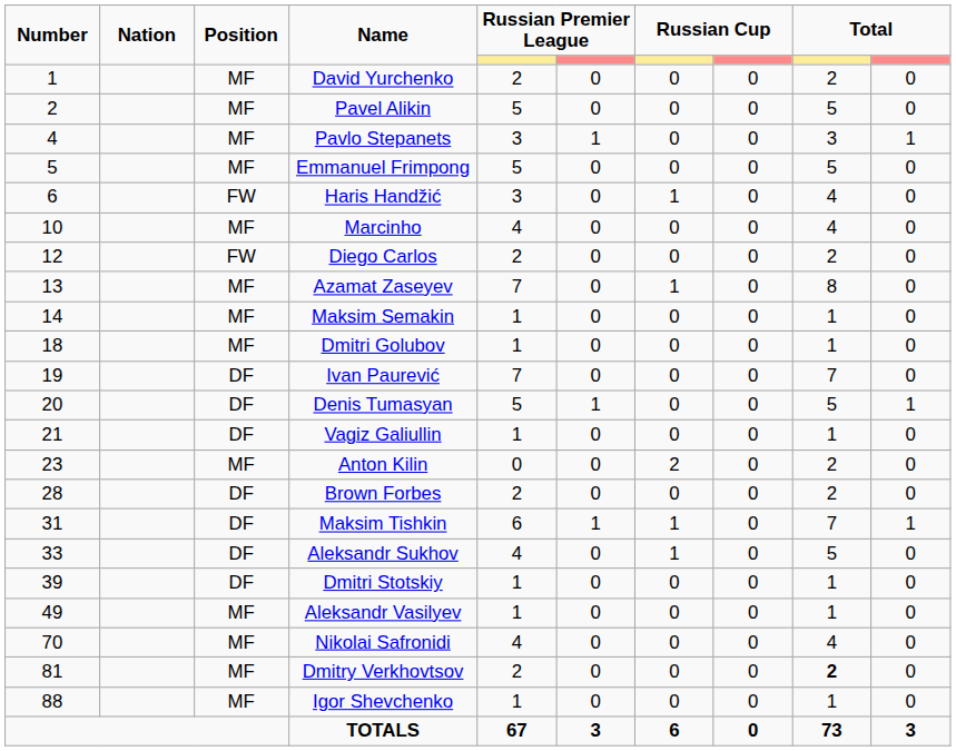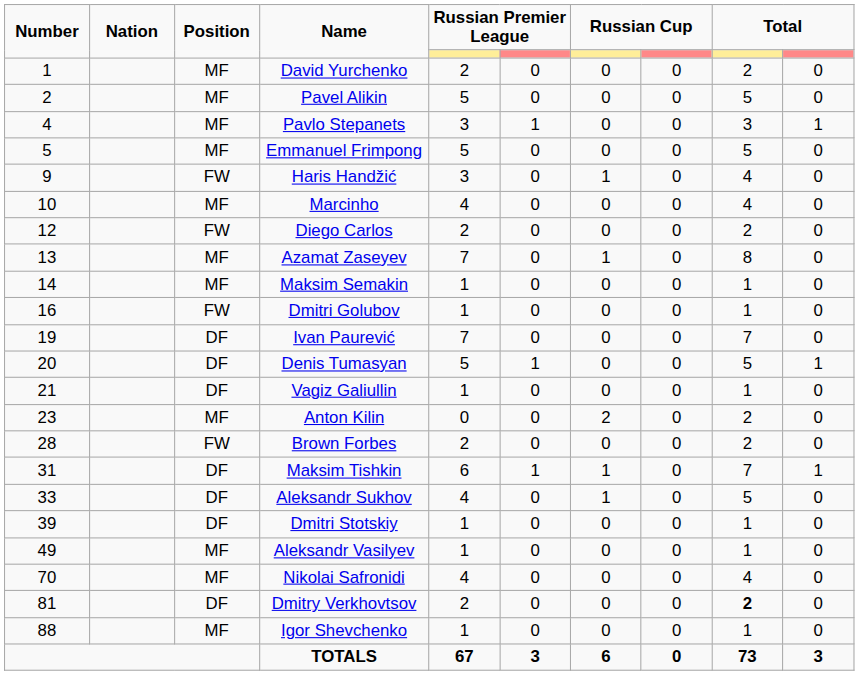 <table class="wikitable" style="font-size: 100%; text-align: center;">
 <tr>
 <td rowspan="2" width="10%" align="center"><strong>Number</strong></td>
 <td rowspan="2" width="10%" align="center"><strong>Nation</strong></td>
 <td rowspan="2" width="10%" align="center"><strong>Position</strong></td>
 <td rowspan="2" width="20%" align="center"><strong>Name</strong></td>
 <td colspan="2" align="center"><strong>Russian Premier League</strong></td>
 <td colspan="2" align="center"><strong>Russian Cup</strong></td>
 <td colspan="2" align="center"><strong>Total</strong></td>
 </tr>
 <tr>
 <th width=60 style="background: #FFEE99"></th>
 <th width=60 style="background: #FF8888"></th>
 <th width=60 style="background: #FFEE99"></th>
 <th width=60 style="background: #FF8888"></th>
 <th width=60 style="background: #FFEE99"></th>
 <th width=60 style="background: #FF8888"></th>
 </tr>
 <tr>
 <td>1</td>
 <td></td>
 <td>MF</td>
 <td><a href='#'>David Yurchenko</a></td>
 <td>2</td>
 <td>0</td>
 <td>0</td>
 <td>0</td>
 <td>2</td>
 <td>0</td>
 </tr>
 <tr>
 <td>2</td>
 <td></td>
 <td>MF</td>
 <td><a href='#'>Pavel Alikin</a></td>
 <td>5</td>
 <td>0</td>
 <td>0</td>
 <td>0</td>
 <td>5</td>
 <td>0</td>
 </tr>
 <tr>
 <td>4</td>
 <td></td>
 <td>MF</td>
 <td><a href='#'>Pavlo Stepanets</a></td>
 <td>3</td>
 <td>1</td>
 <td>0</td>
 <td>0</td>
 <td>3</td>
 <td>1</td>
 </tr>
 <tr>
 <td>5</td>
 <td></td>
 <td>MF</td>
 <td><a href='#'>Emmanuel Frimpong</a></td>
 <td>5</td>
 <td>0</td>
 <td>0</td>
 <td>0</td>
 <td>5</td>
 <td>0</td>
 </tr>
 <tr>
-<td>6</td>
+<td>9</td>
 <td></td>
 <td>FW</td>
 <td><a href='#'>Haris Handžić</a></td>
 <td>3</td>
 <td>0</td>
 <td>1</td>
 <td>0</td>
 <td>4</td>
 <td>0</td>
 </tr>
 <tr>
 <td>10</td>
 <td></td>
 <td>MF</td>
 <td><a href='#'>Marcinho</a></td>
 <td>4</td>
 <td>0</td>
 <td>0</td>
 <td>0</td>
 <td>4</td>
 <td>0</td>
 </tr>
 <tr>
 <td>12</td>
 <td></td>
 <td>FW</td>
 <td><a href='#'>Diego Carlos</a></td>
 <td>2</td>
 <td>0</td>
 <td>0</td>
 <td>0</td>
 <td>2</td>
 <td>0</td>
 </tr>
 <tr>
 <td>13</td>
 <td></td>
 <td>MF</td>
 <td><a href='#'>Azamat Zaseyev</a></td>
 <td>7</td>
 <td>0</td>
 <td>1</td>
 <td>0</td>
 <td>8</td>
 <td>0</td>
 </tr>
 <tr>
 <td>14</td>
 <td></td>
 <td>MF</td>
 <td><a href='#'>Maksim Semakin</a></td>
 <td>1</td>
 <td>0</td>
 <td>0</td>
 <td>0</td>
 <td>1</td>
 <td>0</td>
 </tr>
 <tr>
-<td>18</td>
+<td>16</td>
 <td></td>
-<td>MF</td>
+<td>FW</td>
 <td><a href='#'>Dmitri Golubov</a></td>
 <td>1</td>
 <td>0</td>
 <td>0</td>
 <td>0</td>
 <td>1</td>
 <td>0</td>
 </tr>
 <tr>
 <td>19</td>
 <td></td>
 <td>DF</td>
 <td><a href='#'>Ivan Paurević</a></td>
 <td>7</td>
 <td>0</td>
 <td>0</td>
 <td>0</td>
 <td>7</td>
 <td>0</td>
 </tr>
 <tr>
 <td>20</td>
 <td></td>
 <td>DF</td>
 <td><a href='#'>Denis Tumasyan</a></td>
 <td>5</td>
 <td>1</td>
 <td>0</td>
 <td>0</td>
 <td>5</td>
 <td>1</td>
 </tr>
 <tr>
 <td>21</td>
 <td></td>
 <td>DF</td>
 <td><a href='#'>Vagiz Galiullin</a></td>
 <td>1</td>
 <td>0</td>
 <td>0</td>
 <td>0</td>
 <td>1</td>
 <td>0</td>
 </tr>
 <tr>
 <td>23</td>
 <td></td>
 <td>MF</td>
 <td><a href='#'>Anton Kilin</a></td>
 <td>0</td>
 <td>0</td>
 <td>2</td>
 <td>0</td>
 <td>2</td>
 <td>0</td>
 </tr>
 <tr>
 <td>28</td>
 <td></td>
-<td>DF</td>
+<td>FW</td>
 <td><a href='#'>Brown Forbes</a></td>
 <td>2</td>
 <td>0</td>
 <td>0</td>
 <td>0</td>
 <td>2</td>
 <td>0</td>
 </tr>
 <tr>
 <td>31</td>
 <td></td>
 <td>DF</td>
 <td><a href='#'>Maksim Tishkin</a></td>
 <td>6</td>
 <td>1</td>
 <td>1</td>
 <td>0</td>
 <td>7</td>
 <td>1</td>
 </tr>
 <tr>
 <td>33</td>
 <td></td>
 <td>DF</td>
 <td><a href='#'>Aleksandr Sukhov</a></td>
 <td>4</td>
 <td>0</td>
 <td>1</td>
 <td>0</td>
 <td>5</td>
 <td>0</td>
 </tr>
 <tr>
 <td>39</td>
 <td></td>
 <td>DF</td>
 <td><a href='#'>Dmitri Stotskiy</a></td>
 <td>1</td>
 <td>0</td>
 <td>0</td>
 <td>0</td>
 <td>1</td>
 <td>0</td>
 </tr>
 <tr>
 <td>49</td>
 <td></td>
 <td>MF</td>
 <td><a href='#'>Aleksandr Vasilyev</a></td>
 <td>1</td>
 <td>0</td>
 <td>0</td>
 <td>0</td>
 <td>1</td>
 <td>0</td>
 </tr>
 <tr>
 <td>70</td>
 <td></td>
 <td>MF</td>
 <td><a href='#'>Nikolai Safronidi</a></td>
 <td>4</td>
 <td>0</td>
 <td>0</td>
 <td>0</td>
 <td>4</td>
 <td>0</td>
 </tr>
 <tr>
 <td>81</td>
 <td></td>
-<td>MF</td>
+<td>DF</td>
 <td><a href='#'>Dmitry Verkhovtsov</a></td>
 <td>2</td>
 <td>0</td>
 <td>0</td>
 <td>0</td>
 <td><strong>2</strong></td>
 <td>0</td>
 </tr>
 <tr>
 <td>88</td>
 <td></td>
 <td>MF</td>
 <td><a href='#'>Igor Shevchenko</a></td>
 <td>1</td>
 <td>0</td>
 <td>0</td>
 <td>0</td>
 <td>1</td>
 <td>0</td>
 </tr>
 <tr>
 <td colspan="3"></td>
 <td><strong>TOTALS</strong></td>
 <td><strong>67</strong></td>
 <td><strong>3</strong></td>
 <td><strong>6</strong></td>
 <td><strong>0</strong></td>
 <td><strong>73</strong></td>
 <td><strong>3</strong></td>
 </tr>
 </table>
